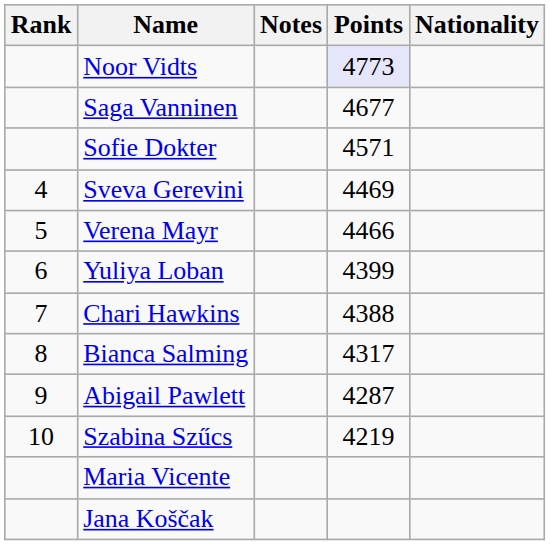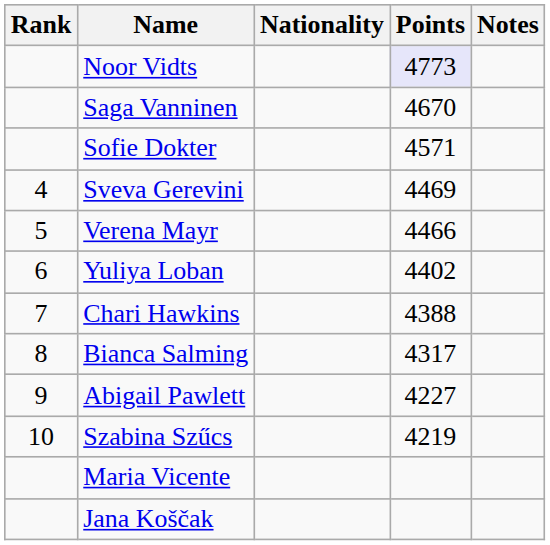 <table class="wikitable sortable" style="text-align:center">
 <tr>
 <th>Rank</th>
 <th>Name</th>
+<th>Nationality</th>
+<th>Points</th>
 <th>Notes</th>
-<th>Points</th>
-<th>Nationality</th>
 </tr>
 <tr>
 <td></td>
 <td align="left"><a href='#'>Noor Vidts</a></td>
+<td align=left></td>
+<td style="background: lavender;">4773</td>
 <td></td>
-<td style="background: lavender;">4773</td>
-<td align=left></td>
 </tr>
 <tr>
 <td></td>
 <td align="left"><a href='#'>Saga Vanninen</a></td>
+<td align=left></td>
+<td>4670</td>
 <td></td>
-<td>4677</td>
-<td align=left></td>
 </tr>
 <tr>
 <td></td>
 <td align="left"><a href='#'>Sofie Dokter</a></td>
+<td align=left></td>
+<td>4571</td>
 <td></td>
-<td>4571</td>
-<td align=left></td>
 </tr>
 <tr>
 <td>4</td>
 <td align="left"><a href='#'>Sveva Gerevini</a></td>
+<td align=left></td>
+<td>4469</td>
 <td></td>
-<td>4469</td>
-<td align=left></td>
 </tr>
 <tr>
 <td>5</td>
 <td align="left"><a href='#'>Verena Mayr</a></td>
+<td align=left></td>
+<td>4466</td>
 <td></td>
-<td>4466</td>
-<td align=left></td>
 </tr>
 <tr>
 <td>6</td>
 <td align="left"><a href='#'>Yuliya Loban</a></td>
+<td align=left></td>
+<td>4402</td>
 <td></td>
-<td>4399</td>
-<td align=left></td>
 </tr>
 <tr>
 <td>7</td>
 <td align="left"><a href='#'>Chari Hawkins</a></td>
+<td align=left></td>
+<td>4388</td>
 <td></td>
-<td>4388</td>
-<td align=left></td>
 </tr>
 <tr>
 <td>8</td>
 <td align="left"><a href='#'>Bianca Salming</a></td>
+<td align=left></td>
+<td>4317</td>
 <td></td>
-<td>4317</td>
-<td align=left></td>
 </tr>
 <tr>
 <td>9</td>
 <td align="left"><a href='#'>Abigail Pawlett</a></td>
+<td align=left></td>
+<td>4227</td>
 <td></td>
-<td>4287</td>
-<td align=left></td>
 </tr>
 <tr>
 <td>10</td>
 <td align="left"><a href='#'>Szabina Szűcs</a></td>
+<td align=left></td>
+<td>4219</td>
 <td></td>
-<td>4219</td>
-<td align=left></td>
 </tr>
 <tr>
 <td></td>
 <td align="left"><a href='#'>Maria Vicente</a></td>
+<td align=left></td>
 <td></td>
 <td></td>
-<td align=left></td>
 </tr>
 <tr>
 <td></td>
 <td align="left"><a href='#'>Jana Koščak</a></td>
+<td align=left></td>
 <td></td>
 <td></td>
-<td align=left></td>
 </tr>
 </table>
